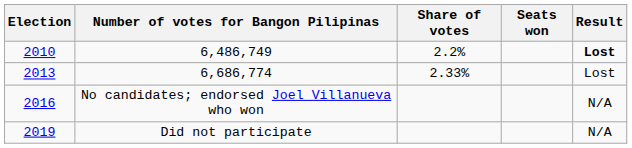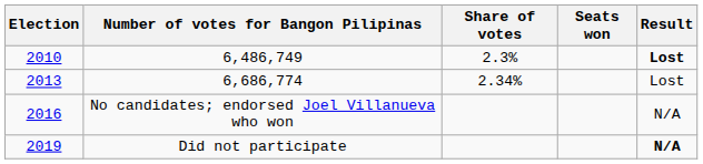 <table class="sortable wikitable" style="text-align:center">
 <tr>
 <th>Election</th>
 <th>Number of votes for Bangon Pilipinas</th>
 <th>Share of votes</th>
 <th>Seats won</th>
 <th>Result</th>
 </tr>
 <tr>
 <td><a href='#'>2010</a></td>
 <td>6,486,749</td>
-<td>2.2%</td>
+<td>2.3%</td>
 <td></td>
 <td><strong>Lost</strong></td>
 </tr>
 <tr>
 <td><a href='#'>2013</a></td>
 <td>6,686,774</td>
-<td>2.33%</td>
+<td>2.34%</td>
 <td></td>
 <td>Lost</td>
 </tr>
 <tr>
 <td><a href='#'>2016</a></td>
 <td>No candidates; endorsed <a href='#'>Joel Villanueva</a> who won</td>
 <td></td>
 <td></td>
 <td>N/A</td>
 </tr>
 <tr>
 <td><a href='#'>2019</a></td>
 <td>Did not participate</td>
 <td></td>
 <td></td>
-<td>N/A</td>
+<td><strong>N/A</strong></td>
 </tr>
 </table>
